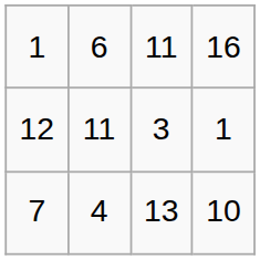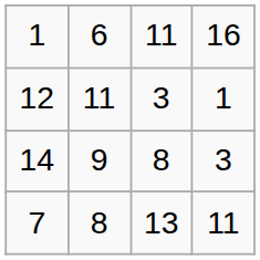 <table class="wikitable" style="margin-left:auto;margin-right:auto;text-align:center;width:8em;height:8em;table-layout:fixed;">
 <tr>
 <td>1</td>
 <td>6</td>
 <td>11</td>
 <td>16</td>
 </tr>
 <tr>
 <td>12</td>
 <td>11</td>
 <td>3</td>
 <td>1</td>
 </tr>
 <tr>
+<td>14</td>
+<td>9</td>
+<td>8</td>
+<td>3</td>
+</tr>
+<tr>
 <td>7</td>
-<td>4</td>
+<td>8</td>
 <td>13</td>
-<td>10</td>
+<td>11</td>
 </tr>
 </table>
